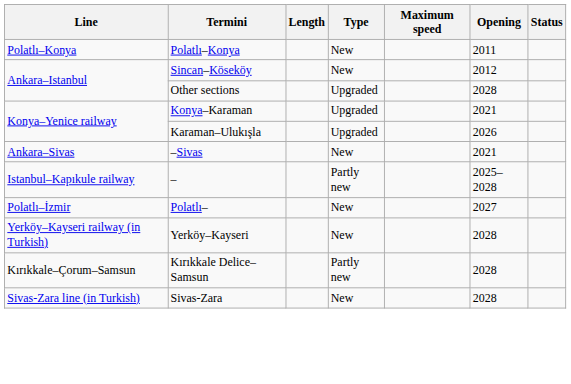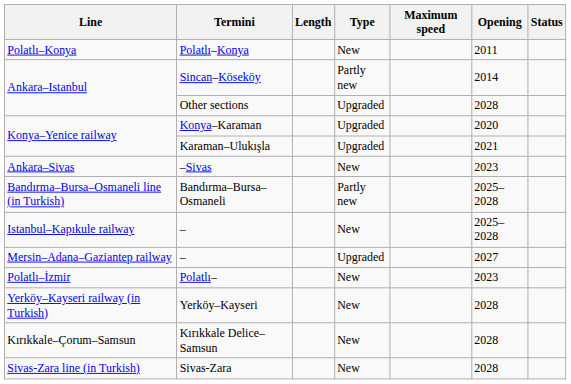 <table class="wikitable sortable static-row-numbers static-row-header-hash" style="font-size:small;">
 <tr>
 <th>Line</th>
 <th>Termini</th>
 <th data-sort-type="number">Length</th>
 <th>Type</th>
 <th>Maximum speed</th>
 <th>Opening</th>
 <th>Status</th>
 </tr>
 <tr>
 <td><a href='#'>Polatlı–Konya</a></td>
 <td><a href='#'>Polatlı</a>–<a href='#'>Konya</a></td>
 <td></td>
 <td>New</td>
 <td></td>
 <td>2011</td>
 <td></td>
 </tr>
 <tr>
 <td rowspan= "2"><a href='#'>Ankara–Istanbul</a></td>
 <td><a href='#'>Sincan</a>–<a href='#'>Köseköy</a></td>
 <td></td>
-<td>New</td>
+<td>Partly new</td>
 <td></td>
-<td>2012</td>
+<td>2014</td>
 <td></td>
 </tr>
 <tr>
 <td>Other sections</td>
 <td></td>
 <td>Upgraded</td>
 <td></td>
 <td>2028</td>
 <td></td>
 </tr>
 <tr>
 <td rowspan= "2"><a href='#'>Konya–Yenice railway</a></td>
 <td><a href='#'>Konya</a>–Karaman</td>
 <td></td>
 <td>Upgraded</td>
 <td></td>
-<td>2021</td>
+<td>2020</td>
 <td></td>
 </tr>
 <tr>
 <td>Karaman–Ulukışla</td>
 <td></td>
 <td>Upgraded</td>
 <td></td>
-<td>2026</td>
+<td>2021</td>
 <td></td>
 </tr>
 <tr>
 <td><a href='#'>Ankara–Sivas</a></td>
 <td>–<a href='#'>Sivas</a></td>
 <td></td>
 <td>New</td>
 <td></td>
-<td>2021</td>
+<td>2023</td>
+<td></td>
+</tr>
+<tr>
+<td><a href='#'>Bandırma–Bursa–Osmaneli line (in Turkish)</a></td>
+<td>Bandırma–Bursa–Osmaneli</td>
+<td></td>
+<td>Partly new</td>
+<td></td>
+<td>2025–2028</td>
 <td></td>
 </tr>
 <tr>
 <td><a href='#'>Istanbul–Kapıkule railway</a></td>
 <td>–</td>
 <td></td>
-<td>Partly new</td>
+<td>New</td>
 <td></td>
 <td>2025–2028</td>
+<td></td>
+</tr>
+<tr>
+<td><a href='#'>Mersin–Adana–Gaziantep railway</a></td>
+<td>–</td>
+<td></td>
+<td>Upgraded</td>
+<td></td>
+<td>2027</td>
 <td></td>
 </tr>
 <tr>
 <td><a href='#'>Polatlı–İzmir</a></td>
 <td><a href='#'>Polatlı</a>–</td>
 <td></td>
 <td>New</td>
 <td></td>
-<td>2027</td>
+<td>2023</td>
 <td></td>
 </tr>
 <tr>
 <td><a href='#'>Yerköy–Kayseri railway (in Turkish)</a></td>
 <td>Yerköy–Kayseri</td>
 <td></td>
 <td>New</td>
 <td></td>
 <td>2028</td>
 <td></td>
 </tr>
 <tr>
 <td>Kırıkkale–Çorum–Samsun</td>
 <td>Kırıkkale Delice–Samsun</td>
 <td></td>
-<td>Partly new</td>
+<td>New</td>
 <td></td>
 <td>2028</td>
 <td></td>
 </tr>
 <tr>
 <td><a href='#'>Sivas-Zara line (in Turkish)</a></td>
 <td>Sivas-Zara</td>
 <td></td>
 <td>New</td>
 <td></td>
 <td>2028</td>
 <td></td>
 </tr>
 </table>
